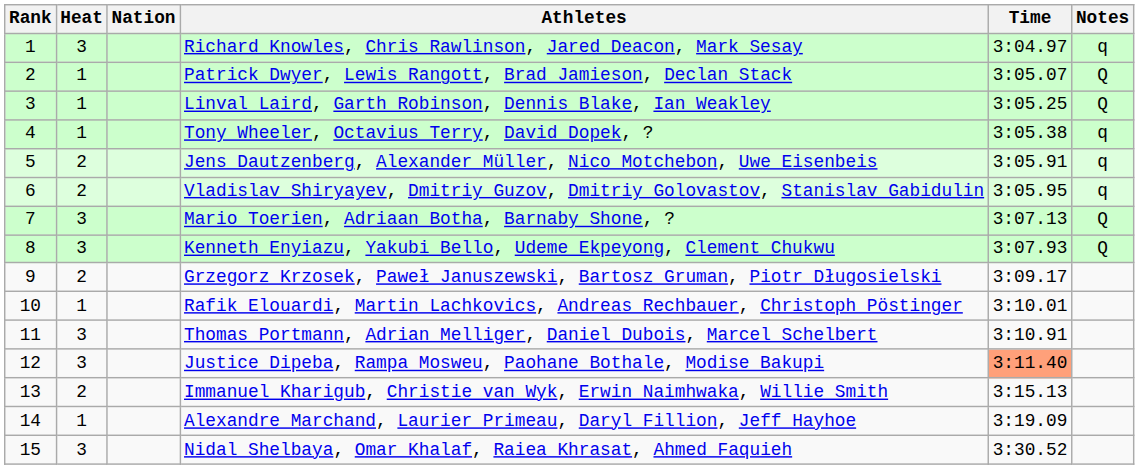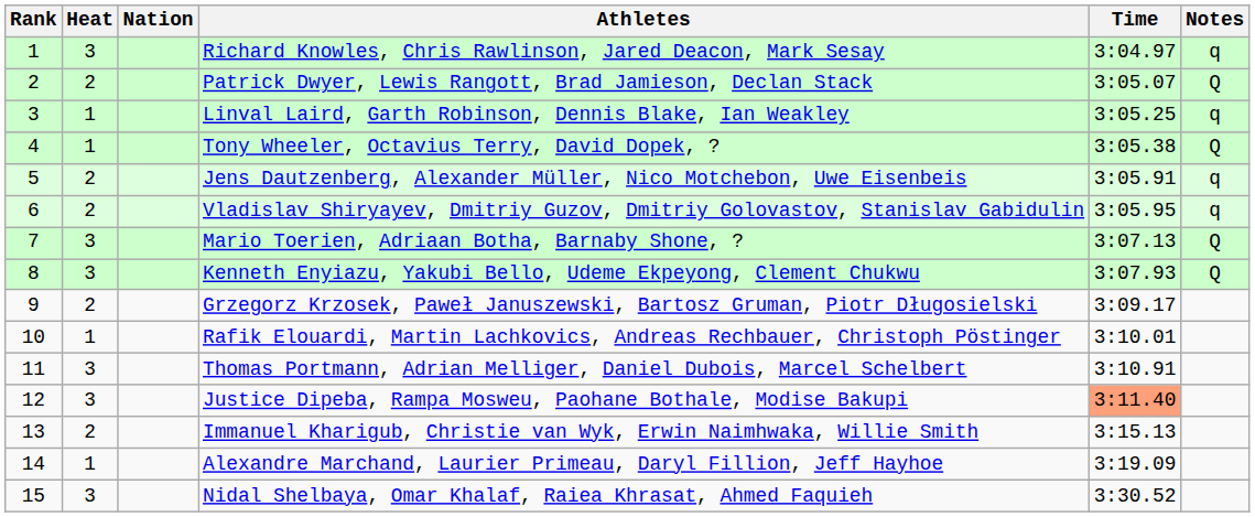 <table class="wikitable sortable" style="text-align:center;font-size:95%">
 <tr>
 <th>Rank</th>
 <th>Heat</th>
 <th>Nation</th>
 <th>Athletes</th>
 <th>Time</th>
 <th>Notes</th>
 </tr>
 <tr bgcolor=ccffcc>
 <td>1</td>
 <td>3</td>
 <td align=left></td>
 <td align=left><a href='#'>Richard Knowles</a>, <a href='#'>Chris Rawlinson</a>, <a href='#'>Jared Deacon</a>, <a href='#'>Mark Sesay</a></td>
 <td>3:04.97</td>
 <td>q</td>
 </tr>
 <tr bgcolor=ccffcc>
 <td>2</td>
-<td>1</td>
+<td>2</td>
 <td align=left></td>
 <td align=left><a href='#'>Patrick Dwyer</a>, <a href='#'>Lewis Rangott</a>, <a href='#'>Brad Jamieson</a>, <a href='#'>Declan Stack</a></td>
 <td>3:05.07</td>
 <td>Q</td>
 </tr>
 <tr bgcolor=ccffcc>
 <td>3</td>
 <td>1</td>
 <td align=left></td>
 <td align=left><a href='#'>Linval Laird</a>, <a href='#'>Garth Robinson</a>, <a href='#'>Dennis Blake</a>, <a href='#'>Ian Weakley</a></td>
 <td>3:05.25</td>
-<td>Q</td>
+<td>q</td>
 </tr>
 <tr bgcolor=ccffcc>
 <td>4</td>
 <td>1</td>
 <td align=left></td>
 <td align=left><a href='#'>Tony Wheeler</a>, <a href='#'>Octavius Terry</a>, <a href='#'>David Dopek</a>, ?</td>
 <td>3:05.38</td>
-<td>q</td>
+<td>Q</td>
 </tr>
 <tr bgcolor=ddffdd>
 <td>5</td>
 <td>2</td>
 <td align=left></td>
 <td align=left><a href='#'>Jens Dautzenberg</a>, <a href='#'>Alexander Müller</a>, <a href='#'>Nico Motchebon</a>, <a href='#'>Uwe Eisenbeis</a></td>
 <td>3:05.91</td>
 <td>q</td>
 </tr>
 <tr bgcolor=ddffdd>
 <td>6</td>
 <td>2</td>
 <td align=left></td>
 <td align=left><a href='#'>Vladislav Shiryayev</a>, <a href='#'>Dmitriy Guzov</a>, <a href='#'>Dmitriy Golovastov</a>, <a href='#'>Stanislav Gabidulin</a></td>
 <td>3:05.95</td>
 <td>q</td>
 </tr>
 <tr bgcolor=ccffcc>
 <td>7</td>
 <td>3</td>
 <td align=left></td>
 <td align=left><a href='#'>Mario Toerien</a>, <a href='#'>Adriaan Botha</a>, <a href='#'>Barnaby Shone</a>, ?</td>
 <td>3:07.13</td>
 <td>Q</td>
 </tr>
 <tr bgcolor=ccffcc>
 <td>8</td>
 <td>3</td>
 <td align=left></td>
 <td align=left><a href='#'>Kenneth Enyiazu</a>, <a href='#'>Yakubi Bello</a>, <a href='#'>Udeme Ekpeyong</a>, <a href='#'>Clement Chukwu</a></td>
 <td>3:07.93</td>
 <td>Q</td>
 </tr>
 <tr>
 <td>9</td>
 <td>2</td>
 <td align=left></td>
 <td align=left><a href='#'>Grzegorz Krzosek</a>, <a href='#'>Paweł Januszewski</a>, <a href='#'>Bartosz Gruman</a>, <a href='#'>Piotr Długosielski</a></td>
 <td>3:09.17</td>
 <td></td>
 </tr>
 <tr>
 <td>10</td>
 <td>1</td>
 <td align="left"></td>
 <td align=left><a href='#'>Rafik Elouardi</a>, <a href='#'>Martin Lachkovics</a>, <a href='#'>Andreas Rechbauer</a>, <a href='#'>Christoph Pöstinger</a></td>
 <td>3:10.01</td>
 <td></td>
 </tr>
 <tr>
 <td>11</td>
 <td>3</td>
 <td align="left"></td>
 <td align=left><a href='#'>Thomas Portmann</a>, <a href='#'>Adrian Melliger</a>, <a href='#'>Daniel Dubois</a>, <a href='#'>Marcel Schelbert</a></td>
 <td>3:10.91</td>
 <td></td>
 </tr>
 <tr>
 <td>12</td>
 <td>3</td>
 <td align="left"></td>
 <td align=left><a href='#'>Justice Dipeba</a>, <a href='#'>Rampa Mosweu</a>, <a href='#'>Paohane Bothale</a>, <a href='#'>Modise Bakupi</a></td>
 <td style="background: lightsalmon;">3:11.40</td>
 <td></td>
 </tr>
 <tr>
 <td>13</td>
 <td>2</td>
 <td align=left></td>
 <td align=left><a href='#'>Immanuel Kharigub</a>, <a href='#'>Christie van Wyk</a>, <a href='#'>Erwin Naimhwaka</a>, <a href='#'>Willie Smith</a></td>
 <td>3:15.13</td>
 <td></td>
 </tr>
 <tr>
 <td>14</td>
 <td>1</td>
 <td align="left"></td>
 <td align=left><a href='#'>Alexandre Marchand</a>, <a href='#'>Laurier Primeau</a>, <a href='#'>Daryl Fillion</a>, <a href='#'>Jeff Hayhoe</a></td>
 <td>3:19.09</td>
 <td></td>
 </tr>
 <tr>
 <td>15</td>
 <td>3</td>
 <td align="left"></td>
 <td align=left><a href='#'>Nidal Shelbaya</a>, <a href='#'>Omar Khalaf</a>, <a href='#'>Raiea Khrasat</a>, <a href='#'>Ahmed Faquieh</a></td>
 <td>3:30.52</td>
 <td></td>
 </tr>
 </table>
